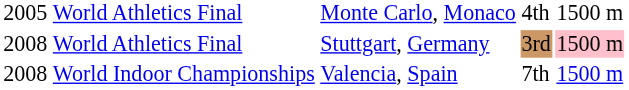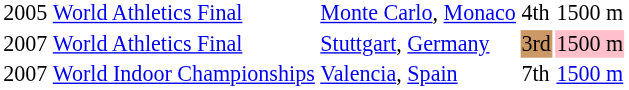 <table>
 <tr>
 <td>2005</td>
 <td><a href='#'>World Athletics Final</a></td>
 <td><a href='#'>Monte Carlo</a>, <a href='#'>Monaco</a></td>
 <td>4th</td>
 <td>1500 m</td>
 </tr>
 <tr>
-<td>2008</td>
+<td>2007</td>
 <td><a href='#'>World Athletics Final</a></td>
 <td><a href='#'>Stuttgart</a>, <a href='#'>Germany</a></td>
 <td bgcolor=cc9966>3rd</td>
 <td style="background: pink;">1500 m</td>
 </tr>
 <tr>
-<td>2008</td>
+<td>2007</td>
 <td><a href='#'>World Indoor Championships</a></td>
 <td><a href='#'>Valencia</a>, <a href='#'>Spain</a></td>
 <td>7th</td>
 <td><a href='#'>1500 m</a></td>
 </tr>
 </table>
